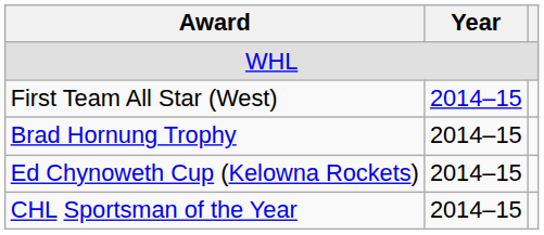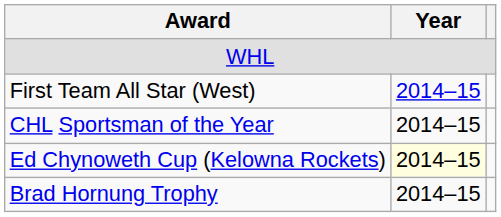 <table class="wikitable">
 <tr>
 <th>Award</th>
 <th>Year</th>
 <th></th>
 </tr>
 <tr ALIGN="center" bgcolor="#e0e0e0">
 <td colspan="3"><a href='#'>WHL</a></td>
 </tr>
 <tr>
 <td>First Team All Star (West)</td>
 <td><a href='#'>2014–15</a></td>
 <td></td>
 </tr>
 <tr>
-<td><a href='#'>Brad Hornung Trophy</a></td>
+<td><a href='#'>CHL</a> <a href='#'>Sportsman of the Year</a></td>
 <td>2014–15</td>
 <td></td>
 </tr>
 <tr>
 <td><a href='#'>Ed Chynoweth Cup</a> (<a href='#'>Kelowna Rockets</a>)</td>
-<td>2014–15</td>
+<td style="background: lightyellow;">2014–15</td>
 <td></td>
 </tr>
 <tr>
-<td><a href='#'>CHL</a> <a href='#'>Sportsman of the Year</a></td>
+<td><a href='#'>Brad Hornung Trophy</a></td>
 <td>2014–15</td>
 <td></td>
 </tr>
 </table>
